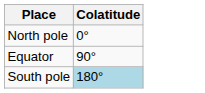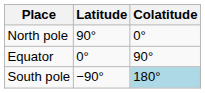 <table class="wikitable">
 <tr>
 <th>Place</th>
+<th>Latitude</th>
 <th>Colatitude</th>
 </tr>
 <tr>
 <td>North pole</td>
+<td>90°</td>
 <td>0°</td>
 </tr>
 <tr>
 <td>Equator</td>
+<td>0°</td>
 <td>90°</td>
 </tr>
 <tr>
 <td>South pole</td>
+<td>−90°</td>
 <td style="background: lightblue;">180°</td>
 </tr>
 </table>
